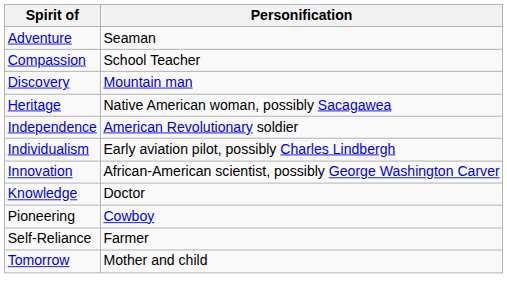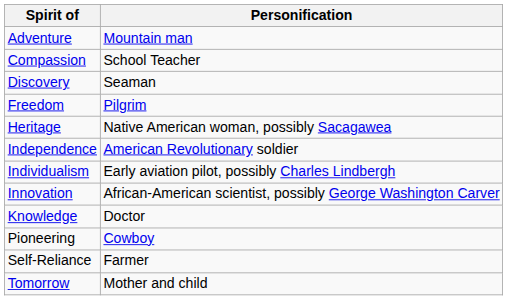 <table class="wikitable">
 <tr>
 <th>Spirit of</th>
 <th>Personification</th>
 </tr>
 <tr>
 <td><a href='#'>Adventure</a></td>
-<td>Seaman</td>
+<td><a href='#'>Mountain man</a></td>
 </tr>
 <tr>
 <td><a href='#'>Compassion</a></td>
 <td>School Teacher</td>
 </tr>
 <tr>
 <td><a href='#'>Discovery</a></td>
-<td><a href='#'>Mountain man</a></td>
+<td>Seaman</td>
+</tr>
+<tr>
+<td><a href='#'>Freedom</a></td>
+<td><a href='#'>Pilgrim</a></td>
 </tr>
 <tr>
 <td><a href='#'>Heritage</a></td>
 <td>Native American woman, possibly <a href='#'>Sacagawea</a></td>
 </tr>
 <tr>
 <td><a href='#'>Independence</a></td>
 <td><a href='#'>American Revolutionary</a> soldier</td>
 </tr>
 <tr>
 <td><a href='#'>Individualism</a></td>
 <td>Early aviation pilot, possibly <a href='#'>Charles Lindbergh</a></td>
 </tr>
 <tr>
 <td><a href='#'>Innovation</a></td>
 <td>African-American scientist, possibly <a href='#'>George Washington Carver</a></td>
 </tr>
 <tr>
 <td><a href='#'>Knowledge</a></td>
 <td>Doctor</td>
 </tr>
 <tr>
 <td>Pioneering</td>
 <td><a href='#'>Cowboy</a></td>
 </tr>
 <tr>
 <td>Self-Reliance</td>
 <td>Farmer</td>
 </tr>
 <tr>
 <td><a href='#'>Tomorrow</a></td>
 <td>Mother and child</td>
 </tr>
 </table>
